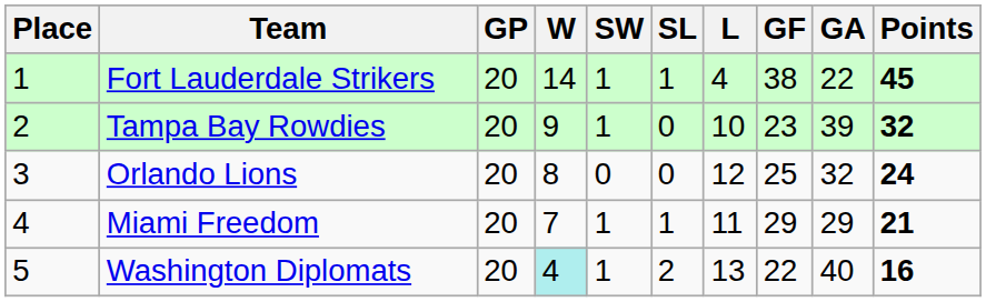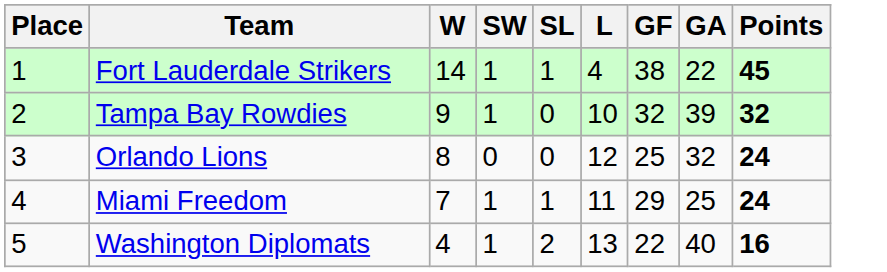 <table class="wikitable">
 <tr>
 <th>Place</th>
 <th width="190">Team</th>
-<th width="20">GP</th>
 <th width="20">W</th>
 <th width="20">SW</th>
 <th width="20">SL</th>
 <th width="20">L</th>
 <th width="20">GF</th>
 <th width="20">GA</th>
 <th>Points</th>
 </tr>
 <tr bgcolor=#ccffcc>
 <td>1</td>
 <td><a href='#'>Fort Lauderdale Strikers</a></td>
-<td>20</td>
 <td>14</td>
 <td>1</td>
 <td>1</td>
 <td>4</td>
 <td>38</td>
 <td>22</td>
 <td><strong>45</strong></td>
 </tr>
 <tr bgcolor=#ccffcc>
 <td>2</td>
 <td><a href='#'>Tampa Bay Rowdies</a></td>
-<td>20</td>
 <td>9</td>
 <td>1</td>
 <td>0</td>
 <td>10</td>
-<td>23</td>
+<td>32</td>
 <td>39</td>
 <td><strong>32</strong></td>
 </tr>
 <tr>
 <td>3</td>
 <td><a href='#'>Orlando Lions</a></td>
-<td>20</td>
 <td>8</td>
 <td>0</td>
 <td>0</td>
 <td>12</td>
 <td>25</td>
 <td>32</td>
 <td><strong>24</strong></td>
 </tr>
 <tr>
 <td>4</td>
 <td><a href='#'>Miami Freedom</a></td>
-<td>20</td>
 <td>7</td>
 <td>1</td>
 <td>1</td>
 <td>11</td>
 <td>29</td>
-<td>29</td>
-<td><strong>21</strong></td>
+<td>25</td>
+<td><strong>24</strong></td>
 </tr>
 <tr>
 <td>5</td>
 <td><a href='#'>Washington Diplomats</a></td>
-<td>20</td>
-<td style="background: paleturquoise;">4</td>
+<td>4</td>
 <td>1</td>
 <td>2</td>
 <td>13</td>
 <td>22</td>
 <td>40</td>
 <td><strong>16</strong></td>
 </tr>
 </table>
